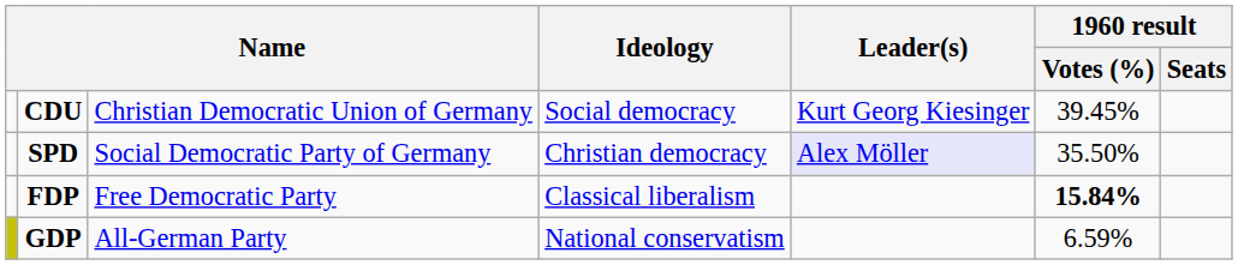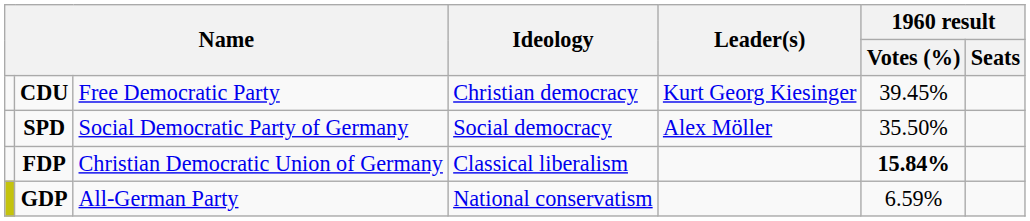 <table class="wikitable">
 <tr>
 <th rowspan=2 colspan=3>Name</th>
 <th rowspan=2>Ideology</th>
 <th rowspan=2>Leader(s)</th>
 <th colspan=2>1960 result</th>
 </tr>
 <tr>
 <th>Votes (%)</th>
 <th>Seats</th>
 </tr>
 <tr>
 <td bgcolor=></td>
 <td align=center><strong>CDU</strong></td>
-<td><a href='#'>Christian Democratic Union of Germany</a><br></td>
-<td><a href='#'>Social democracy</a></td>
+<td><a href='#'>Free Democratic Party</a><br></td>
+<td><a href='#'>Christian democracy</a></td>
 <td><a href='#'>Kurt Georg Kiesinger</a></td>
 <td align=center>39.45%</td>
 <td></td>
 </tr>
 <tr>
 <td bgcolor=></td>
 <td align=center><strong>SPD</strong></td>
 <td><a href='#'>Social Democratic Party of Germany</a><br></td>
-<td><a href='#'>Christian democracy</a></td>
-<td style="background: lavender;"><a href='#'>Alex Möller</a></td>
+<td><a href='#'>Social democracy</a></td>
+<td><a href='#'>Alex Möller</a></td>
 <td align=center>35.50%</td>
 <td></td>
 </tr>
 <tr>
 <td bgcolor=></td>
 <td align=center><strong>FDP</strong></td>
-<td><a href='#'>Free Democratic Party</a><br></td>
+<td><a href='#'>Christian Democratic Union of Germany</a><br></td>
 <td><a href='#'>Classical liberalism</a></td>
 <td></td>
 <td align=center><strong>15.84%</strong></td>
 <td></td>
 </tr>
 <tr>
 <td bgcolor=#c4c30c></td>
 <td align=center><strong>GDP</strong></td>
 <td><a href='#'>All-German Party</a><br></td>
 <td><a href='#'>National conservatism</a></td>
 <td></td>
 <td align=center>6.59%</td>
 <td></td>
 </tr>
 </table>
